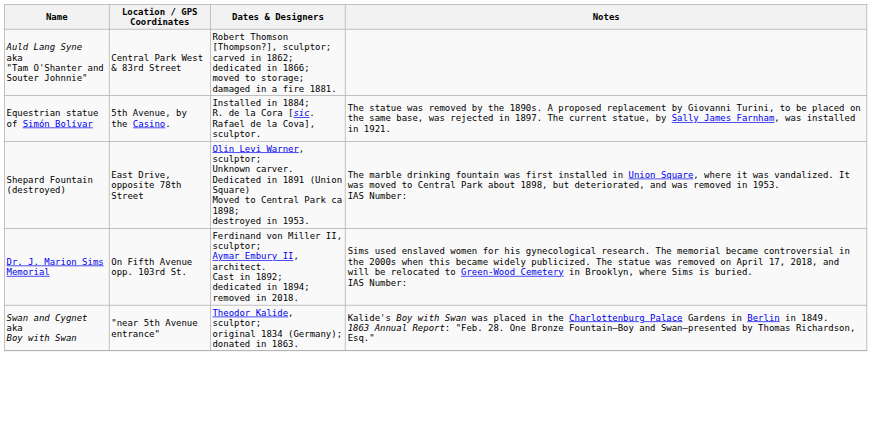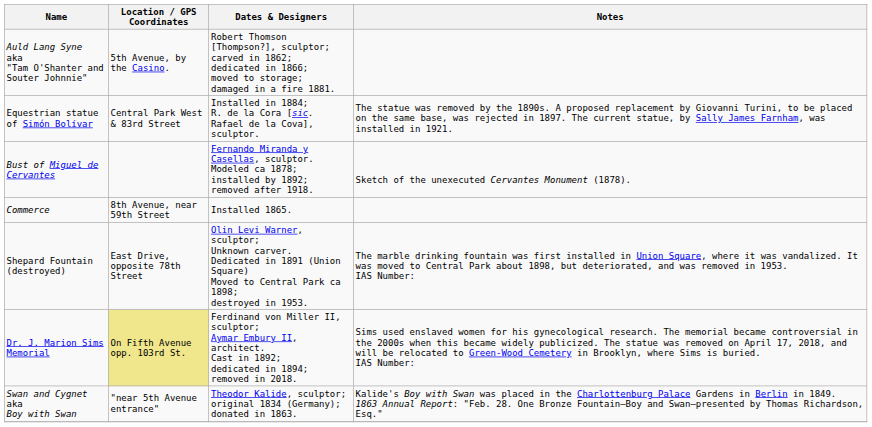 <table class="wikitable sortable">
 <tr>
 <th> Name</th>
 <th>Location / GPS Coordinates</th>
 <th>Dates & Designers</th>
 <th>Notes</th>
 </tr>
 <tr>
 <td><em>Auld Lang Syne</em><br>aka<br>"Tam O'Shanter and Souter Johnnie"<br></td>
-<td>Central Park West & 83rd Street</td>
+<td>5th Avenue, by the <a href='#'>Casino</a>.</td>
 <td>Robert Thomson [Thompson?], sculptor;<br>carved in 1862;<br>dedicated in 1866;<br>moved to storage;<br>damaged in a fire 1881.</td>
 <td></td>
 </tr>
 <tr>
 <td>Equestrian statue of <a href='#'>Simón Bolívar</a><br></td>
-<td>5th Avenue, by the <a href='#'>Casino</a>.</td>
+<td>Central Park West & 83rd Street</td>
 <td>Installed in 1884;<br>R. de la Cora [<em><a href='#'>sic</a>.</em> Rafael de la Cova], sculptor.</td>
 <td>The statue was removed by the 1890s. A proposed replacement by Giovanni Turini, to be placed on the same base, was rejected in 1897. The current statue, by <a href='#'>Sally James Farnham</a>, was installed in 1921.</td>
+</tr>
+<tr>
+<td><em>Bust of <a href='#'>Miguel de Cervantes</a></em><br></td>
+<td></td>
+<td><a href='#'>Fernando Miranda y Casellas</a>, sculptor. Modeled ca 1878;<br>installed by 1892;<br>removed after 1918.</td>
+<td><br><br>Sketch of the unexecuted <em>Cervantes Monument</em> (1878).</td>
+</tr>
+<tr>
+<td><em>Commerce</em><br></td>
+<td>8th Avenue, near 59th Street</td>
+<td>Installed 1865.</td>
+<td></td>
 </tr>
 <tr>
 <td>Shepard Fountain (destroyed)</td>
 <td>East Drive, opposite 78th Street</td>
 <td><a href='#'>Olin Levi Warner</a>, sculptor;<br>Unknown carver.<br>Dedicated in 1891 (Union Square)<br>Moved to Central Park ca 1898;<br>destroyed in 1953.</td>
 <td>The marble drinking fountain was first installed in <a href='#'>Union Square</a>, where it was vandalized. It was moved to Central Park about 1898, but deteriorated, and was removed in 1953.<br>IAS Number: </td>
 </tr>
 <tr>
 <td><a href='#'>Dr. J. Marion Sims Memorial</a><br></td>
-<td>On Fifth Avenue opp. 103rd St.<br><small></small></td>
+<td style="background: khaki;">On Fifth Avenue opp. 103rd St.<br><small></small></td>
 <td>Ferdinand von Miller II, sculptor;<br><a href='#'>Aymar Embury II</a>, architect.<br>Cast in 1892;<br>dedicated in 1894;<br>removed in 2018.</td>
 <td>Sims used enslaved women for his gynecological research. The memorial became controversial in the 2000s when this became widely publicized. The statue was removed on April 17, 2018, and will be relocated to <a href='#'>Green-Wood Cemetery</a> in Brooklyn, where Sims is buried.<br>IAS Number: </td>
 </tr>
 <tr>
 <td><em>Swan and Cygnet</em><br>aka<br><em>Boy with Swan</em><br></td>
 <td>"near 5th Avenue entrance"</td>
 <td><a href='#'>Theodor Kalide</a>, sculptor;<br>original 1834 (Germany);<br>donated in 1863.</td>
 <td>Kalide's <em>Boy with Swan</em> was placed in the <a href='#'>Charlottenburg Palace</a> Gardens in <a href='#'>Berlin</a> in 1849.<br><em>1863 Annual Report</em>: "Feb. 28. One Bronze Fountain—Boy and Swan—presented by Thomas Richardson, Esq."</td>
 </tr>
 <tr>
 </tr>
 </table>
